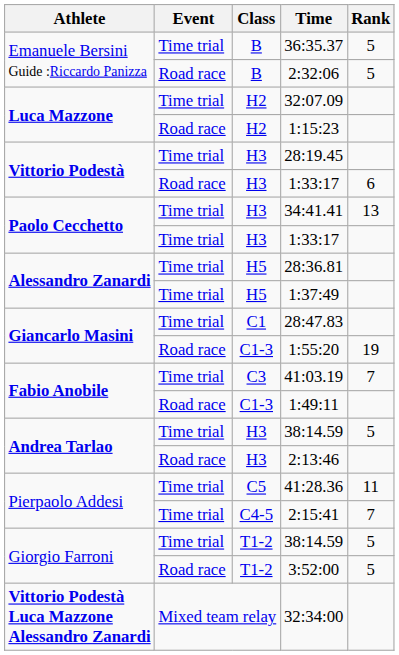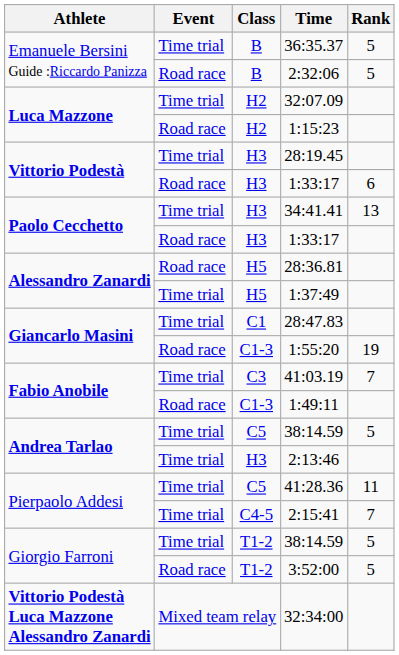 <table class=wikitable style=font-size:95%;text-align:center>
 <tr>
 <th>Athlete</th>
 <th>Event</th>
 <th>Class</th>
 <th>Time</th>
 <th>Rank</th>
 </tr>
 <tr align=center>
 <td align=left rowspan=2><a href='#'>Emanuele Bersini</a><br><small>Guide :<a href='#'>Riccardo Panizza</a></small></td>
 <td align=left><a href='#'>Time trial</a></td>
 <td><a href='#'>B</a></td>
 <td>36:35.37</td>
 <td>5</td>
 </tr>
 <tr align=center>
 <td align=left><a href='#'>Road race</a></td>
 <td><a href='#'>B</a></td>
 <td>2:32:06</td>
 <td>5</td>
 </tr>
 <tr align=center>
 <td align=left rowspan=2><strong><a href='#'>Luca Mazzone</a></strong></td>
 <td align=left><a href='#'>Time trial</a></td>
 <td><a href='#'>H2</a></td>
 <td>32:07.09</td>
 <td></td>
 </tr>
 <tr align=center>
 <td align=left><a href='#'>Road race</a></td>
 <td><a href='#'>H2</a></td>
 <td>1:15:23</td>
 <td></td>
 </tr>
 <tr align=center>
 <td align=left rowspan=2><strong><a href='#'>Vittorio Podestà</a></strong></td>
 <td align=left><a href='#'>Time trial</a></td>
 <td><a href='#'>H3</a></td>
 <td>28:19.45</td>
 <td></td>
 </tr>
 <tr align=center>
 <td align=left><a href='#'>Road race</a></td>
 <td><a href='#'>H3</a></td>
 <td>1:33:17</td>
 <td>6</td>
 </tr>
 <tr align=center>
 <td align=left rowspan=2><strong><a href='#'>Paolo Cecchetto</a></strong></td>
 <td align=left><a href='#'>Time trial</a></td>
 <td><a href='#'>H3</a></td>
 <td>34:41.41</td>
 <td>13</td>
 </tr>
 <tr align=center>
-<td align=left><a href='#'>Time trial</a></td>
+<td align=left><a href='#'>Road race</a></td>
 <td><a href='#'>H3</a></td>
 <td>1:33:17</td>
 <td></td>
 </tr>
 <tr align=center>
 <td align=left rowspan=2><strong><a href='#'>Alessandro Zanardi</a></strong></td>
-<td align=left><a href='#'>Time trial</a></td>
+<td align=left><a href='#'>Road race</a></td>
 <td><a href='#'>H5</a></td>
 <td>28:36.81</td>
 <td></td>
 </tr>
 <tr align=center>
 <td align=left><a href='#'>Time trial</a></td>
 <td><a href='#'>H5</a></td>
 <td>1:37:49</td>
 <td></td>
 </tr>
 <tr align=center>
 <td align=left rowspan=2><strong><a href='#'>Giancarlo Masini</a></strong></td>
 <td align=left><a href='#'>Time trial</a></td>
 <td><a href='#'>C1</a></td>
 <td>28:47.83</td>
 <td></td>
 </tr>
 <tr align=center>
 <td align=left><a href='#'>Road race</a></td>
 <td><a href='#'>C1-3</a></td>
 <td>1:55:20</td>
 <td>19</td>
 </tr>
 <tr align=center>
 <td align=left rowspan=2><strong><a href='#'>Fabio Anobile</a></strong></td>
 <td align=left><a href='#'>Time trial</a></td>
 <td><a href='#'>C3</a></td>
 <td>41:03.19</td>
 <td>7</td>
 </tr>
 <tr align=center>
 <td align=left><a href='#'>Road race</a></td>
 <td><a href='#'>C1-3</a></td>
 <td>1:49:11</td>
 <td></td>
 </tr>
 <tr align=center>
 <td align=left rowspan=2><strong><a href='#'>Andrea Tarlao</a></strong></td>
 <td align=left><a href='#'>Time trial</a></td>
-<td><a href='#'>H3</a></td>
+<td><a href='#'>C5</a></td>
 <td>38:14.59</td>
 <td>5</td>
 </tr>
 <tr align=center>
-<td align=left><a href='#'>Road race</a></td>
+<td align=left><a href='#'>Time trial</a></td>
 <td><a href='#'>H3</a></td>
 <td>2:13:46</td>
 <td></td>
 </tr>
 <tr align=center>
 <td align=left rowspan=2><a href='#'>Pierpaolo Addesi</a></td>
 <td align=left><a href='#'>Time trial</a></td>
 <td><a href='#'>C5</a></td>
 <td>41:28.36</td>
 <td>11</td>
 </tr>
 <tr align=center>
 <td align=left><a href='#'>Time trial</a></td>
 <td><a href='#'>C4-5</a></td>
 <td>2:15:41</td>
 <td>7</td>
 </tr>
 <tr align=center>
 <td align=left rowspan=2><a href='#'>Giorgio Farroni</a></td>
 <td align=left><a href='#'>Time trial</a></td>
 <td><a href='#'>T1-2</a></td>
 <td>38:14.59</td>
 <td>5</td>
 </tr>
 <tr align=center>
 <td align=left><a href='#'>Road race</a></td>
 <td><a href='#'>T1-2</a></td>
 <td>3:52:00</td>
 <td>5</td>
 </tr>
 <tr align=center>
 <td align=left><strong><a href='#'>Vittorio Podestà</a><br><a href='#'>Luca Mazzone</a><br><a href='#'>Alessandro Zanardi</a></strong></td>
 <td align=left colspan=2><a href='#'>Mixed team relay</a></td>
 <td>32:34:00</td>
 <td></td>
 </tr>
 </table>
